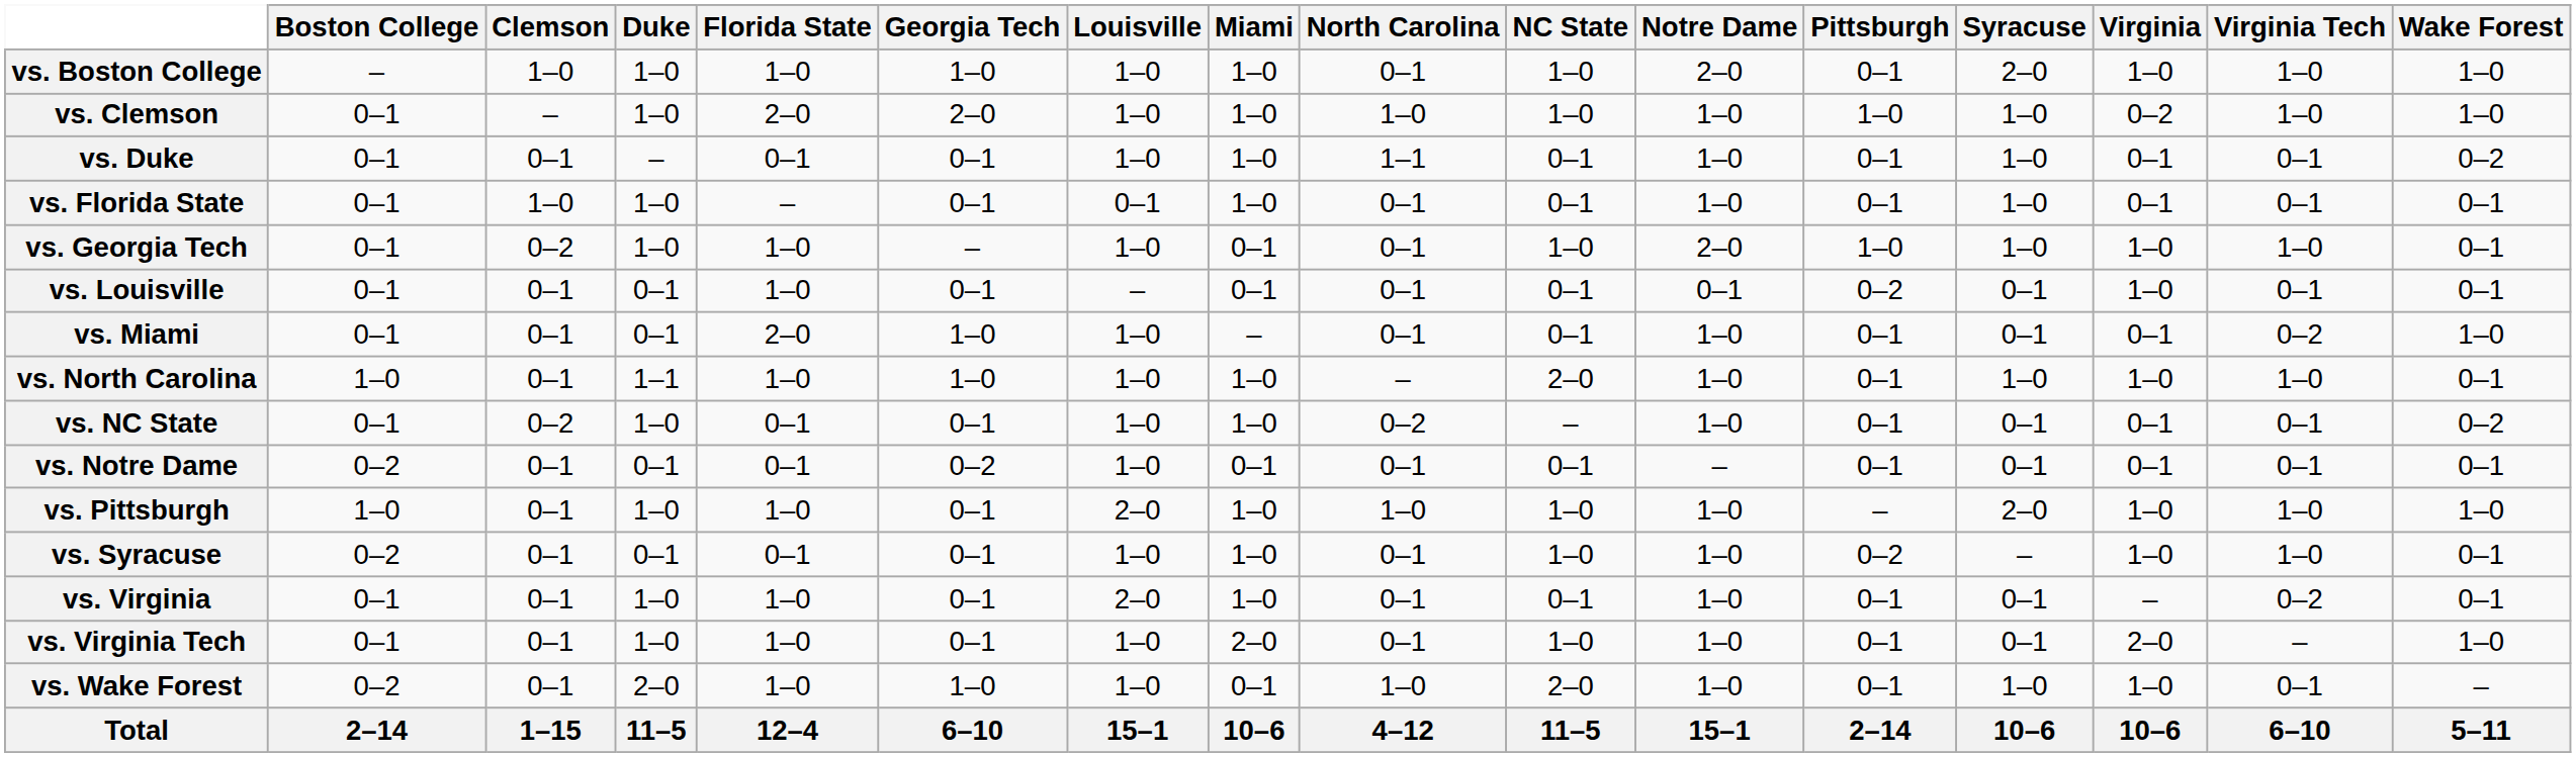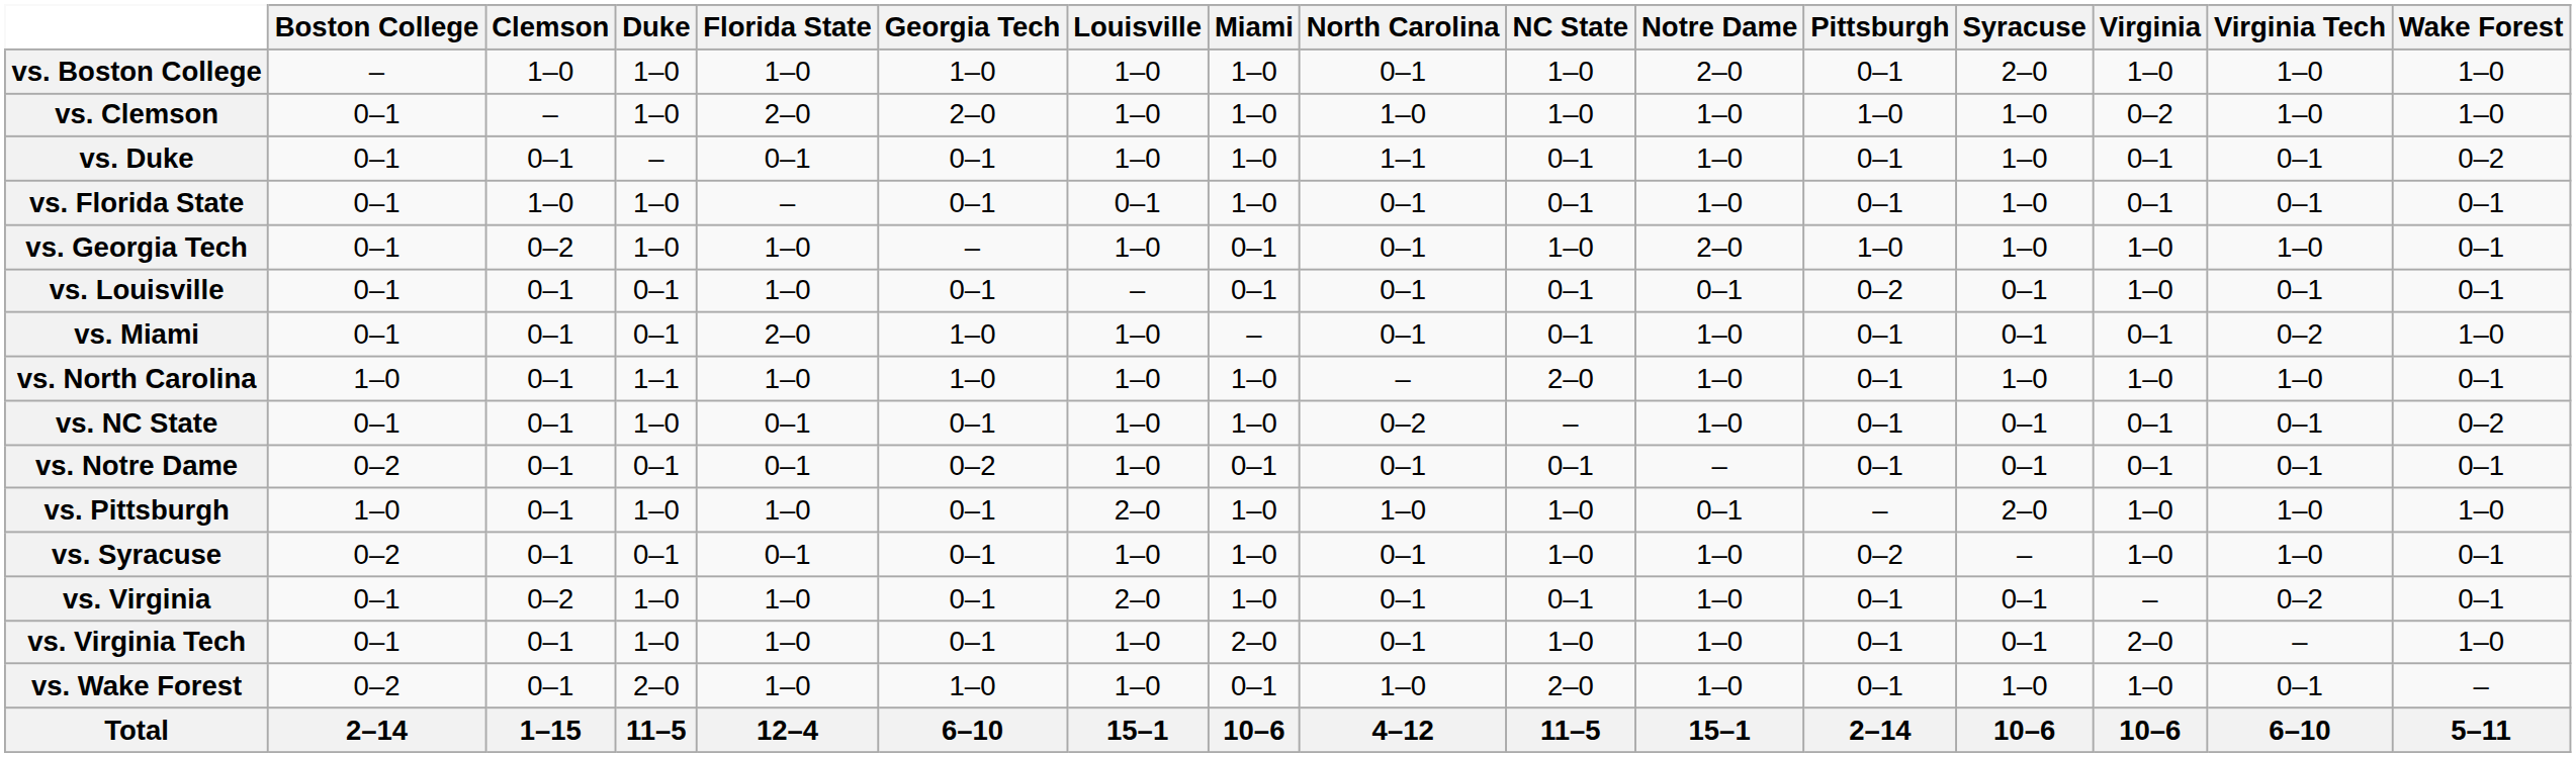 <table class="wikitable" style="white-space:nowrap;font-size:90%;">
 <tr>
 <th colspan=1 style="background:white; border-top-style:hidden; border-left-style:hidden;"   width=75> </th>
 <th style=>Boston College</th>
 <th style=>Clemson</th>
 <th style=>Duke</th>
 <th style=>Florida State</th>
 <th style=>Georgia Tech</th>
 <th style=>Louisville</th>
 <th style=>Miami</th>
 <th style=>North Carolina</th>
 <th style=>NC State</th>
 <th style=>Notre Dame</th>
 <th style=>Pittsburgh</th>
 <th style=>Syracuse</th>
 <th style=>Virginia</th>
 <th style=>Virginia Tech</th>
 <th style=>Wake Forest</th>
 </tr>
 <tr style="text-align:center;">
 <th>vs. Boston College</th>
 <td>–</td>
 <td>1–0</td>
 <td>1–0</td>
 <td>1–0</td>
 <td>1–0</td>
 <td>1–0</td>
 <td>1–0</td>
 <td>0–1</td>
 <td>1–0</td>
 <td>2–0</td>
 <td>0–1</td>
 <td>2–0</td>
 <td>1–0</td>
 <td>1–0</td>
 <td>1–0</td>
 </tr>
 <tr style="text-align:center;">
 <th>vs. Clemson</th>
 <td>0–1</td>
 <td>–</td>
 <td>1–0</td>
 <td>2–0</td>
 <td>2–0</td>
 <td>1–0</td>
 <td>1–0</td>
 <td>1–0</td>
 <td>1–0</td>
 <td>1–0</td>
 <td>1–0</td>
 <td>1–0</td>
 <td>0–2</td>
 <td>1–0</td>
 <td>1–0</td>
 </tr>
 <tr style="text-align:center;">
 <th>vs. Duke</th>
 <td>0–1</td>
 <td>0–1</td>
 <td>–</td>
 <td>0–1</td>
 <td>0–1</td>
 <td>1–0</td>
 <td>1–0</td>
 <td>1–1</td>
 <td>0–1</td>
 <td>1–0</td>
 <td>0–1</td>
 <td>1–0</td>
 <td>0–1</td>
 <td>0–1</td>
 <td>0–2</td>
 </tr>
 <tr style="text-align:center;">
 <th>vs. Florida State</th>
 <td>0–1</td>
 <td>1–0</td>
 <td>1–0</td>
 <td>–</td>
 <td>0–1</td>
 <td>0–1</td>
 <td>1–0</td>
 <td>0–1</td>
 <td>0–1</td>
 <td>1–0</td>
 <td>0–1</td>
 <td>1–0</td>
 <td>0–1</td>
 <td>0–1</td>
 <td>0–1</td>
 </tr>
 <tr style="text-align:center;">
 <th>vs. Georgia Tech</th>
 <td>0–1</td>
 <td>0–2</td>
 <td>1–0</td>
 <td>1–0</td>
 <td>–</td>
 <td>1–0</td>
 <td>0–1</td>
 <td>0–1</td>
 <td>1–0</td>
 <td>2–0</td>
 <td>1–0</td>
 <td>1–0</td>
 <td>1–0</td>
 <td>1–0</td>
 <td>0–1</td>
 </tr>
 <tr style="text-align:center;">
 <th>vs. Louisville</th>
 <td>0–1</td>
 <td>0–1</td>
 <td>0–1</td>
 <td>1–0</td>
 <td>0–1</td>
 <td>–</td>
 <td>0–1</td>
 <td>0–1</td>
 <td>0–1</td>
 <td>0–1</td>
 <td>0–2</td>
 <td>0–1</td>
 <td>1–0</td>
 <td>0–1</td>
 <td>0–1</td>
 </tr>
 <tr style="text-align:center;">
 <th>vs. Miami</th>
 <td>0–1</td>
 <td>0–1</td>
 <td>0–1</td>
 <td>2–0</td>
 <td>1–0</td>
 <td>1–0</td>
 <td>–</td>
 <td>0–1</td>
 <td>0–1</td>
 <td>1–0</td>
 <td>0–1</td>
 <td>0–1</td>
 <td>0–1</td>
 <td>0–2</td>
 <td>1–0</td>
 </tr>
 <tr style="text-align:center;">
 <th>vs. North Carolina</th>
 <td>1–0</td>
 <td>0–1</td>
 <td>1–1</td>
 <td>1–0</td>
 <td>1–0</td>
 <td>1–0</td>
 <td>1–0</td>
 <td>–</td>
 <td>2–0</td>
 <td>1–0</td>
 <td>0–1</td>
 <td>1–0</td>
 <td>1–0</td>
 <td>1–0</td>
 <td>0–1</td>
 </tr>
 <tr style="text-align:center;">
 <th>vs. NC State</th>
 <td>0–1</td>
-<td>0–2</td>
+<td>0–1</td>
 <td>1–0</td>
 <td>0–1</td>
 <td>0–1</td>
 <td>1–0</td>
 <td>1–0</td>
 <td>0–2</td>
 <td>–</td>
 <td>1–0</td>
 <td>0–1</td>
 <td>0–1</td>
 <td>0–1</td>
 <td>0–1</td>
 <td>0–2</td>
 </tr>
 <tr style="text-align:center;">
 <th>vs. Notre Dame</th>
 <td>0–2</td>
 <td>0–1</td>
 <td>0–1</td>
 <td>0–1</td>
 <td>0–2</td>
 <td>1–0</td>
 <td>0–1</td>
 <td>0–1</td>
 <td>0–1</td>
 <td>–</td>
 <td>0–1</td>
 <td>0–1</td>
 <td>0–1</td>
 <td>0–1</td>
 <td>0–1</td>
 </tr>
 <tr style="text-align:center;">
 <th>vs. Pittsburgh</th>
 <td>1–0</td>
 <td>0–1</td>
 <td>1–0</td>
 <td>1–0</td>
 <td>0–1</td>
 <td>2–0</td>
 <td>1–0</td>
 <td>1–0</td>
 <td>1–0</td>
-<td>1–0</td>
+<td>0–1</td>
 <td>–</td>
 <td>2–0</td>
 <td>1–0</td>
 <td>1–0</td>
 <td>1–0</td>
 </tr>
 <tr style="text-align:center;">
 <th>vs. Syracuse</th>
 <td>0–2</td>
 <td>0–1</td>
 <td>0–1</td>
 <td>0–1</td>
 <td>0–1</td>
 <td>1–0</td>
 <td>1–0</td>
 <td>0–1</td>
 <td>1–0</td>
 <td>1–0</td>
 <td>0–2</td>
 <td>–</td>
 <td>1–0</td>
 <td>1–0</td>
 <td>0–1</td>
 </tr>
 <tr style="text-align:center;">
 <th>vs. Virginia</th>
 <td>0–1</td>
-<td>0–1</td>
+<td>0–2</td>
 <td>1–0</td>
 <td>1–0</td>
 <td>0–1</td>
 <td>2–0</td>
 <td>1–0</td>
 <td>0–1</td>
 <td>0–1</td>
 <td>1–0</td>
 <td>0–1</td>
 <td>0–1</td>
 <td>–</td>
 <td>0–2</td>
 <td>0–1</td>
 </tr>
 <tr style="text-align:center;">
 <th>vs. Virginia Tech</th>
 <td>0–1</td>
 <td>0–1</td>
 <td>1–0</td>
 <td>1–0</td>
 <td>0–1</td>
 <td>1–0</td>
 <td>2–0</td>
 <td>0–1</td>
 <td>1–0</td>
 <td>1–0</td>
 <td>0–1</td>
 <td>0–1</td>
 <td>2–0</td>
 <td>–</td>
 <td>1–0</td>
 </tr>
 <tr style="text-align:center;">
 <th>vs. Wake Forest</th>
 <td>0–2</td>
 <td>0–1</td>
 <td>2–0</td>
 <td>1–0</td>
 <td>1–0</td>
 <td>1–0</td>
 <td>0–1</td>
 <td>1–0</td>
 <td>2–0</td>
 <td>1–0</td>
 <td>0–1</td>
 <td>1–0</td>
 <td>1–0</td>
 <td>0–1</td>
 <td>–<br></td>
 </tr>
 <tr style="text-align:center;">
 <th>Total</th>
 <th>2–14</th>
 <th>1–15</th>
 <th>11–5</th>
 <th>12–4</th>
 <th>6–10</th>
 <th>15–1</th>
 <th>10–6</th>
 <th>4–12</th>
 <th>11–5</th>
 <th>15–1</th>
 <th>2–14</th>
 <th>10–6</th>
 <th>10–6</th>
 <th>6–10</th>
 <th>5–11</th>
 </tr>
 </table>
